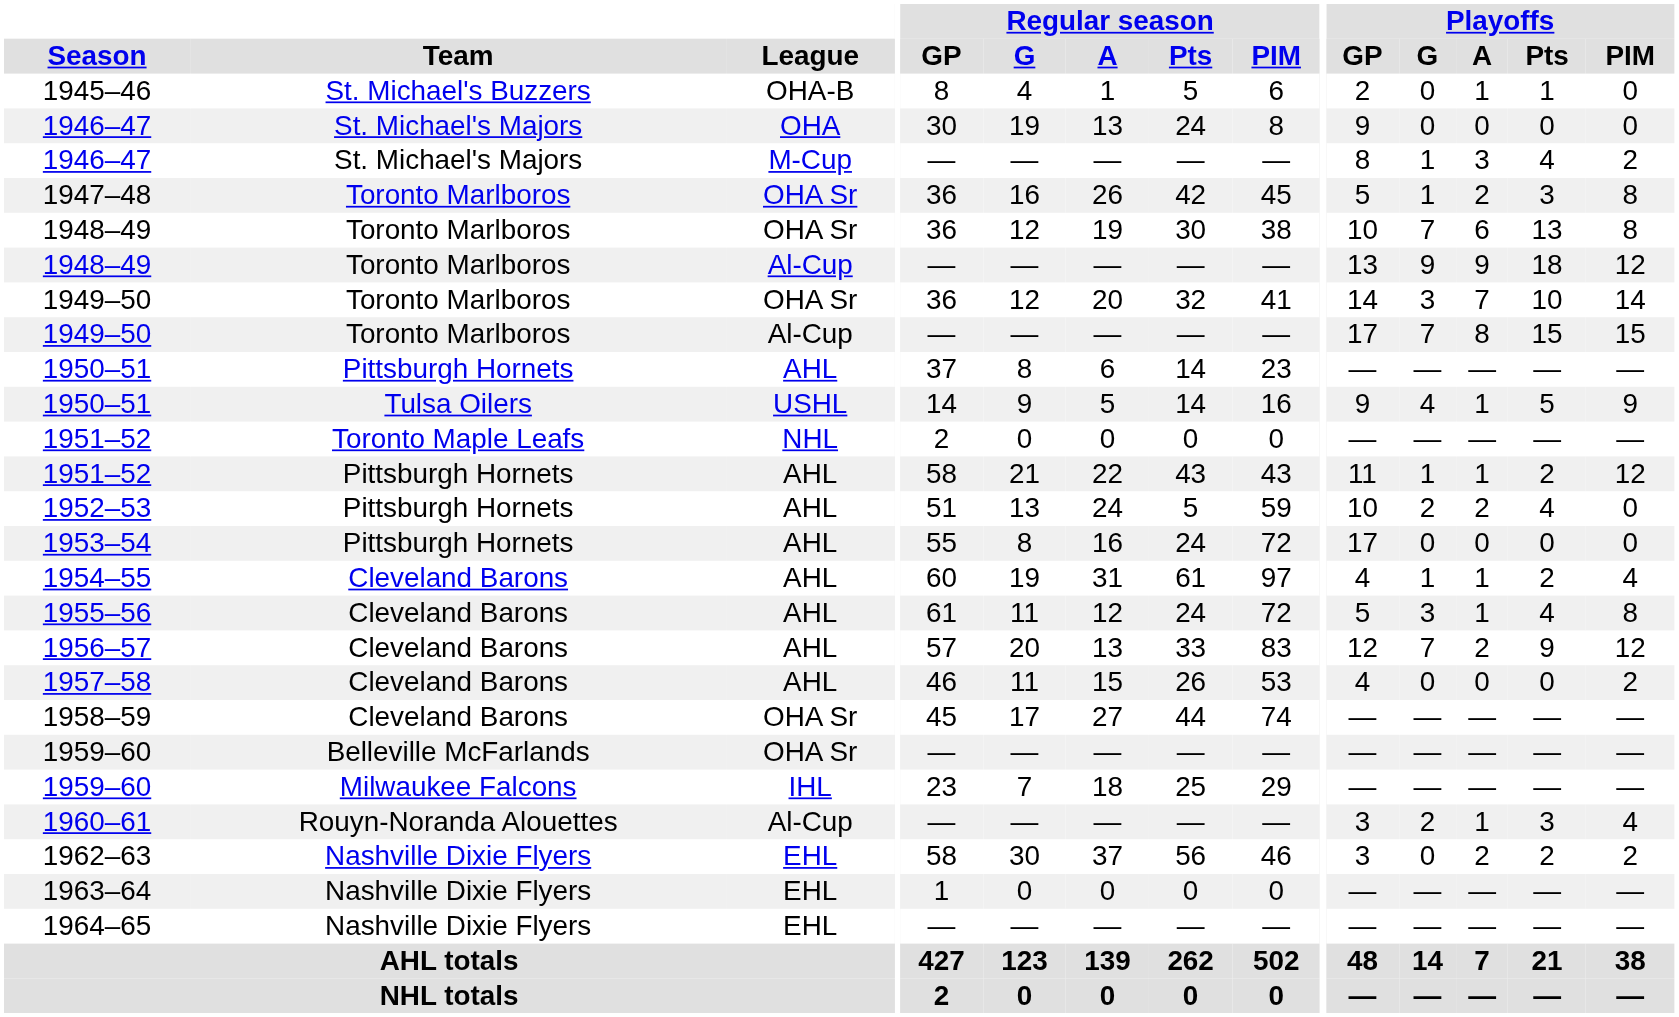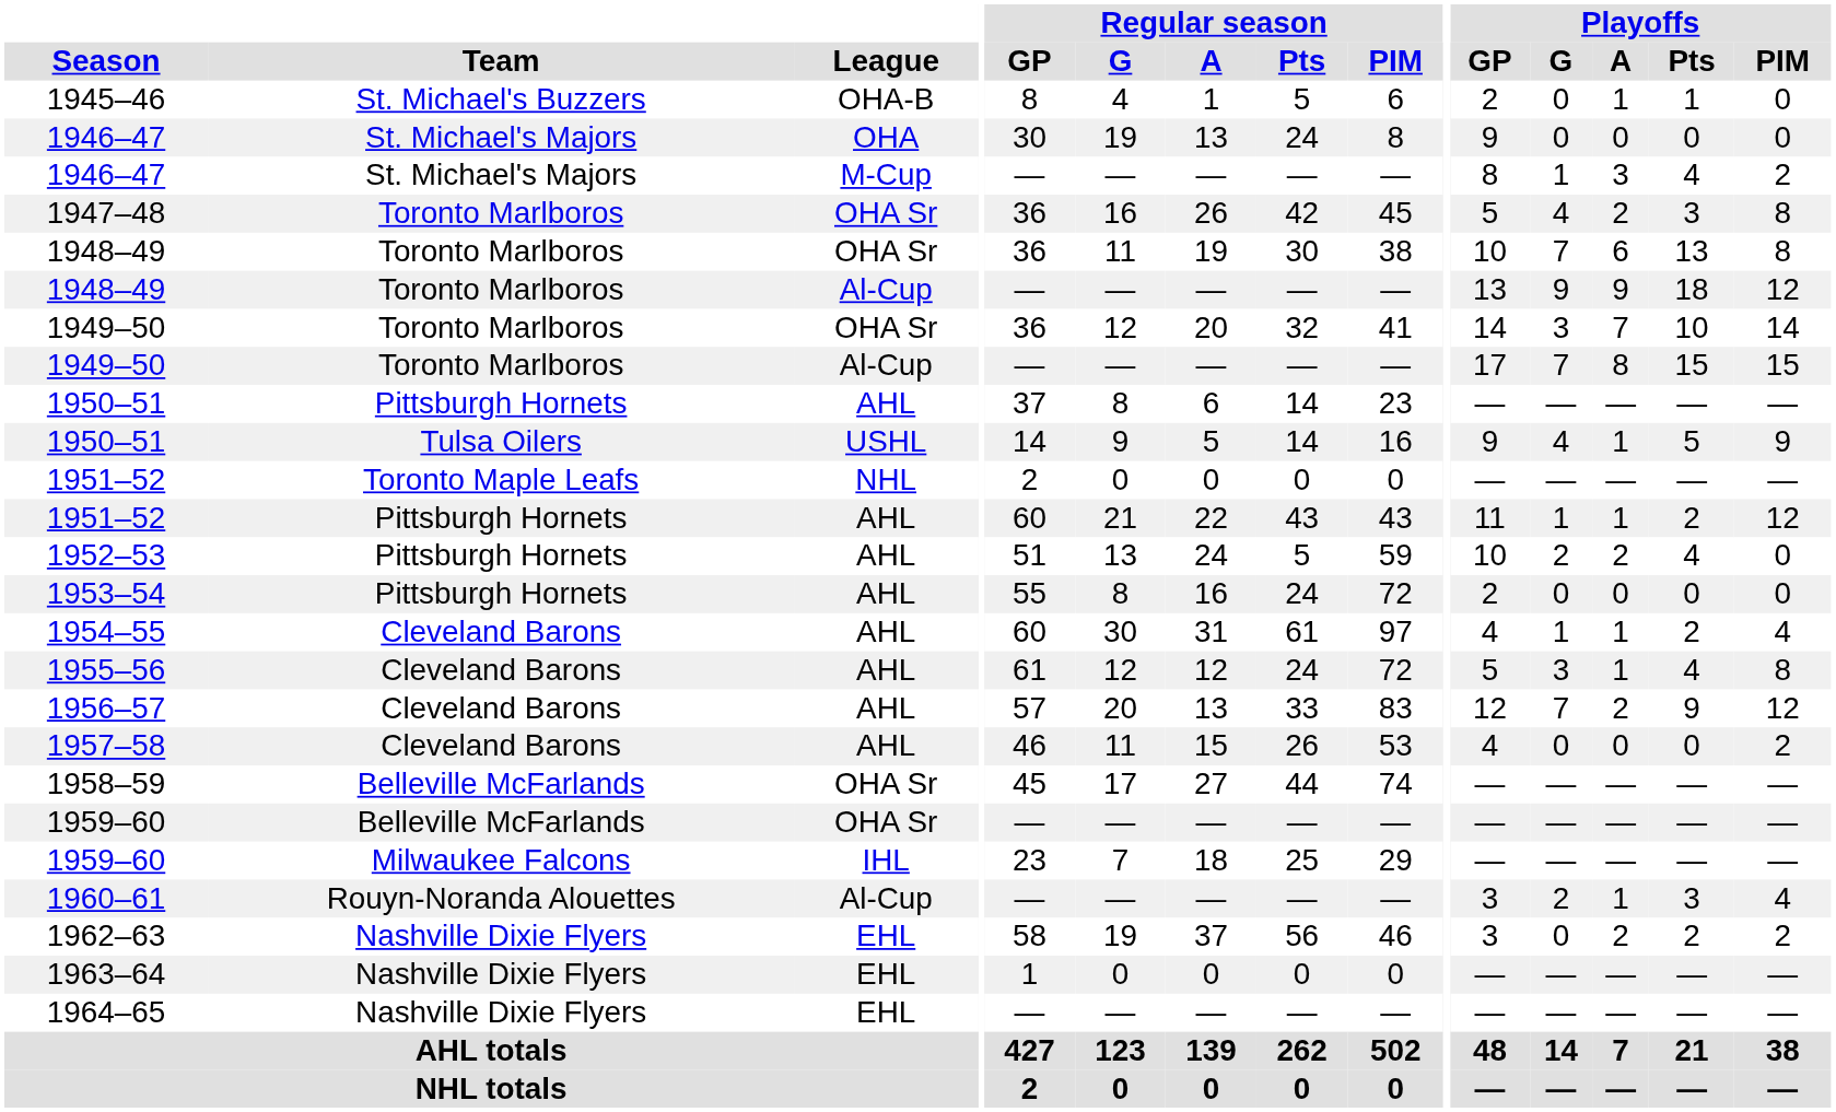 <table border="0" cellpadding="1" cellspacing="0" style="text-align:center; width:60em">
 <tr bgcolor="#e0e0e0">
 <th colspan="3" bgcolor="#ffffff"></th>
 <th rowspan="100" bgcolor="#ffffff"></th>
 <th colspan="5"><a href='#'>Regular season</a></th>
 <th rowspan="100" bgcolor="#ffffff"></th>
 <th colspan="5"><a href='#'>Playoffs</a></th>
 </tr>
 <tr bgcolor="#e0e0e0">
 <th><a href='#'>Season</a></th>
 <th>Team</th>
 <th>League</th>
 <th>GP</th>
 <th><a href='#'>G</a></th>
 <th><a href='#'>A</a></th>
 <th><a href='#'>Pts</a></th>
 <th><a href='#'>PIM</a></th>
 <th>GP</th>
 <th>G</th>
 <th>A</th>
 <th>Pts</th>
 <th>PIM</th>
 </tr>
 <tr>
 <td>1945–46</td>
 <td><a href='#'>St. Michael's Buzzers</a></td>
 <td>OHA-B</td>
 <td>8</td>
 <td>4</td>
 <td>1</td>
 <td>5</td>
 <td>6</td>
 <td>2</td>
 <td>0</td>
 <td>1</td>
 <td>1</td>
 <td>0</td>
 </tr>
 <tr bgcolor="#f0f0f0">
 <td><a href='#'>1946–47</a></td>
 <td><a href='#'>St. Michael's Majors</a></td>
 <td><a href='#'>OHA</a></td>
 <td>30</td>
 <td>19</td>
 <td>13</td>
 <td>24</td>
 <td>8</td>
 <td>9</td>
 <td>0</td>
 <td>0</td>
 <td>0</td>
 <td>0</td>
 </tr>
 <tr>
 <td><a href='#'>1946–47</a></td>
 <td>St. Michael's Majors</td>
 <td><a href='#'>M-Cup</a></td>
 <td>—</td>
 <td>—</td>
 <td>—</td>
 <td>—</td>
 <td>—</td>
 <td>8</td>
 <td>1</td>
 <td>3</td>
 <td>4</td>
 <td>2</td>
 </tr>
 <tr bgcolor="#f0f0f0">
 <td>1947–48</td>
 <td><a href='#'>Toronto Marlboros</a></td>
 <td><a href='#'>OHA Sr</a></td>
 <td>36</td>
 <td>16</td>
 <td>26</td>
 <td>42</td>
 <td>45</td>
 <td>5</td>
-<td>1</td>
+<td>4</td>
 <td>2</td>
 <td>3</td>
 <td>8</td>
 </tr>
 <tr>
 <td>1948–49</td>
 <td>Toronto Marlboros</td>
 <td>OHA Sr</td>
 <td>36</td>
-<td>12</td>
+<td>11</td>
 <td>19</td>
 <td>30</td>
 <td>38</td>
 <td>10</td>
 <td>7</td>
 <td>6</td>
 <td>13</td>
 <td>8</td>
 </tr>
 <tr bgcolor="#f0f0f0">
 <td><a href='#'>1948–49</a></td>
 <td>Toronto Marlboros</td>
 <td><a href='#'>Al-Cup</a></td>
 <td>—</td>
 <td>—</td>
 <td>—</td>
 <td>—</td>
 <td>—</td>
 <td>13</td>
 <td>9</td>
 <td>9</td>
 <td>18</td>
 <td>12</td>
 </tr>
 <tr>
 <td>1949–50</td>
 <td>Toronto Marlboros</td>
 <td>OHA Sr</td>
 <td>36</td>
 <td>12</td>
 <td>20</td>
 <td>32</td>
 <td>41</td>
 <td>14</td>
 <td>3</td>
 <td>7</td>
 <td>10</td>
 <td>14</td>
 </tr>
 <tr bgcolor="#f0f0f0">
 <td><a href='#'>1949–50</a></td>
 <td>Toronto Marlboros</td>
 <td>Al-Cup</td>
 <td>—</td>
 <td>—</td>
 <td>—</td>
 <td>—</td>
 <td>—</td>
 <td>17</td>
 <td>7</td>
 <td>8</td>
 <td>15</td>
 <td>15</td>
 </tr>
 <tr>
 <td><a href='#'>1950–51</a></td>
 <td><a href='#'>Pittsburgh Hornets</a></td>
 <td><a href='#'>AHL</a></td>
 <td>37</td>
 <td>8</td>
 <td>6</td>
 <td>14</td>
 <td>23</td>
 <td>—</td>
 <td>—</td>
 <td>—</td>
 <td>—</td>
 <td>—</td>
 </tr>
 <tr bgcolor="#f0f0f0">
 <td><a href='#'>1950–51</a></td>
 <td><a href='#'>Tulsa Oilers</a></td>
 <td><a href='#'>USHL</a></td>
 <td>14</td>
 <td>9</td>
 <td>5</td>
 <td>14</td>
 <td>16</td>
 <td>9</td>
 <td>4</td>
 <td>1</td>
 <td>5</td>
 <td>9</td>
 </tr>
 <tr>
 <td><a href='#'>1951–52</a></td>
 <td><a href='#'>Toronto Maple Leafs</a></td>
 <td><a href='#'>NHL</a></td>
 <td>2</td>
 <td>0</td>
 <td>0</td>
 <td>0</td>
 <td>0</td>
 <td>—</td>
 <td>—</td>
 <td>—</td>
 <td>—</td>
 <td>—</td>
 </tr>
 <tr bgcolor="#f0f0f0">
 <td><a href='#'>1951–52</a></td>
 <td>Pittsburgh Hornets</td>
 <td>AHL</td>
-<td>58</td>
+<td>60</td>
 <td>21</td>
 <td>22</td>
 <td>43</td>
 <td>43</td>
 <td>11</td>
 <td>1</td>
 <td>1</td>
 <td>2</td>
 <td>12</td>
 </tr>
 <tr>
 <td><a href='#'>1952–53</a></td>
 <td>Pittsburgh Hornets</td>
 <td>AHL</td>
 <td>51</td>
 <td>13</td>
 <td>24</td>
 <td>5</td>
 <td>59</td>
 <td>10</td>
 <td>2</td>
 <td>2</td>
 <td>4</td>
 <td>0</td>
 </tr>
 <tr bgcolor="#f0f0f0">
 <td><a href='#'>1953–54</a></td>
 <td>Pittsburgh Hornets</td>
 <td>AHL</td>
 <td>55</td>
 <td>8</td>
 <td>16</td>
 <td>24</td>
 <td>72</td>
-<td>17</td>
+<td>2</td>
 <td>0</td>
 <td>0</td>
 <td>0</td>
 <td>0</td>
 </tr>
 <tr>
 <td><a href='#'>1954–55</a></td>
 <td><a href='#'>Cleveland Barons</a></td>
 <td>AHL</td>
 <td>60</td>
-<td>19</td>
+<td>30</td>
 <td>31</td>
 <td>61</td>
 <td>97</td>
 <td>4</td>
 <td>1</td>
 <td>1</td>
 <td>2</td>
 <td>4</td>
 </tr>
 <tr bgcolor="#f0f0f0">
 <td><a href='#'>1955–56</a></td>
 <td>Cleveland Barons</td>
 <td>AHL</td>
 <td>61</td>
-<td>11</td>
+<td>12</td>
 <td>12</td>
 <td>24</td>
 <td>72</td>
 <td>5</td>
 <td>3</td>
 <td>1</td>
 <td>4</td>
 <td>8</td>
 </tr>
 <tr>
 <td><a href='#'>1956–57</a></td>
 <td>Cleveland Barons</td>
 <td>AHL</td>
 <td>57</td>
 <td>20</td>
 <td>13</td>
 <td>33</td>
 <td>83</td>
 <td>12</td>
 <td>7</td>
 <td>2</td>
 <td>9</td>
 <td>12</td>
 </tr>
 <tr bgcolor="#f0f0f0">
 <td><a href='#'>1957–58</a></td>
 <td>Cleveland Barons</td>
 <td>AHL</td>
 <td>46</td>
 <td>11</td>
 <td>15</td>
 <td>26</td>
 <td>53</td>
 <td>4</td>
 <td>0</td>
 <td>0</td>
 <td>0</td>
 <td>2</td>
 </tr>
 <tr>
 <td>1958–59</td>
-<td>Cleveland Barons</td>
+<td><a href='#'>Belleville McFarlands</a></td>
 <td>OHA Sr</td>
 <td>45</td>
 <td>17</td>
 <td>27</td>
 <td>44</td>
 <td>74</td>
 <td>—</td>
 <td>—</td>
 <td>—</td>
 <td>—</td>
 <td>—</td>
 </tr>
 <tr bgcolor="#f0f0f0">
 <td>1959–60</td>
 <td>Belleville McFarlands</td>
 <td>OHA Sr</td>
 <td>—</td>
 <td>—</td>
 <td>—</td>
 <td>—</td>
 <td>—</td>
 <td>—</td>
 <td>—</td>
 <td>—</td>
 <td>—</td>
 <td>—</td>
 </tr>
 <tr>
 <td><a href='#'>1959–60</a></td>
 <td><a href='#'>Milwaukee Falcons</a></td>
 <td><a href='#'>IHL</a></td>
 <td>23</td>
 <td>7</td>
 <td>18</td>
 <td>25</td>
 <td>29</td>
 <td>—</td>
 <td>—</td>
 <td>—</td>
 <td>—</td>
 <td>—</td>
 </tr>
 <tr bgcolor="#f0f0f0">
 <td><a href='#'>1960–61</a></td>
 <td>Rouyn-Noranda Alouettes</td>
 <td>Al-Cup</td>
 <td>—</td>
 <td>—</td>
 <td>—</td>
 <td>—</td>
 <td>—</td>
 <td>3</td>
 <td>2</td>
 <td>1</td>
 <td>3</td>
 <td>4</td>
 </tr>
 <tr>
 <td>1962–63</td>
 <td><a href='#'>Nashville Dixie Flyers</a></td>
 <td><a href='#'>EHL</a></td>
 <td>58</td>
-<td>30</td>
+<td>19</td>
 <td>37</td>
 <td>56</td>
 <td>46</td>
 <td>3</td>
 <td>0</td>
 <td>2</td>
 <td>2</td>
 <td>2</td>
 </tr>
 <tr bgcolor="#f0f0f0">
 <td>1963–64</td>
 <td>Nashville Dixie Flyers</td>
 <td>EHL</td>
 <td>1</td>
 <td>0</td>
 <td>0</td>
 <td>0</td>
 <td>0</td>
 <td>—</td>
 <td>—</td>
 <td>—</td>
 <td>—</td>
 <td>—</td>
 </tr>
 <tr>
 <td>1964–65</td>
 <td>Nashville Dixie Flyers</td>
 <td>EHL</td>
 <td>—</td>
 <td>—</td>
 <td>—</td>
 <td>—</td>
 <td>—</td>
 <td>—</td>
 <td>—</td>
 <td>—</td>
 <td>—</td>
 <td>—</td>
 </tr>
 <tr bgcolor="#e0e0e0">
 <th colspan="3">AHL totals</th>
 <th>427</th>
 <th>123</th>
 <th>139</th>
 <th>262</th>
 <th>502</th>
 <th>48</th>
 <th>14</th>
 <th>7</th>
 <th>21</th>
 <th>38</th>
 </tr>
 <tr bgcolor="#e0e0e0">
 <th colspan="3">NHL totals</th>
 <th>2</th>
 <th>0</th>
 <th>0</th>
 <th>0</th>
 <th>0</th>
 <th>—</th>
 <th>—</th>
 <th>—</th>
 <th>—</th>
 <th>—</th>
 </tr>
 </table>
